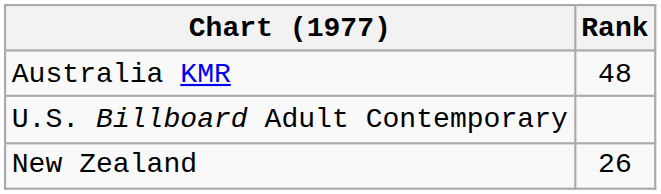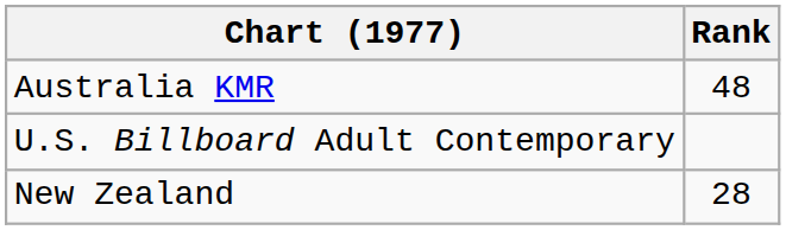 <table class="wikitable sortable">
 <tr>
 <th>Chart (1977)</th>
 <th>Rank</th>
 </tr>
 <tr>
 <td>Australia <a href='#'>KMR</a></td>
 <td style="text-align:center;">48</td>
 </tr>
 <tr>
 <td>U.S. <em>Billboard</em> Adult Contemporary </td>
 <td></td>
 </tr>
 <tr>
 <td>New Zealand </td>
-<td style="text-align:center;">26</td>
+<td style="text-align:center;">28</td>
 </tr>
 </table>
